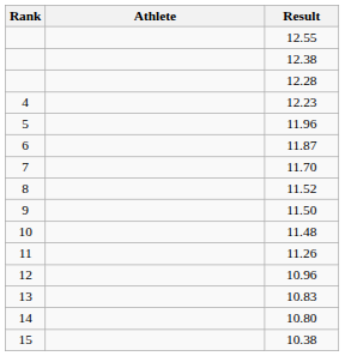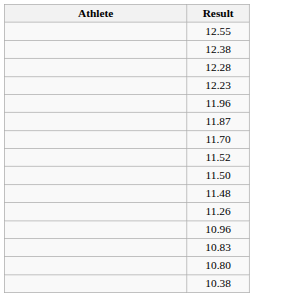 <table class=wikitable style="text-align:center">
 <tr>
-<th width=40>Rank</th>
 <th width=250>Athlete</th>
 <th width=80>Result</th>
 </tr>
 <tr>
-<td></td>
 <td align=left></td>
 <td>12.55</td>
 </tr>
 <tr>
-<td></td>
 <td align=left></td>
 <td>12.38</td>
 </tr>
 <tr>
-<td></td>
 <td align=left></td>
 <td>12.28</td>
 </tr>
 <tr>
-<td>4</td>
 <td align=left></td>
 <td>12.23</td>
 </tr>
 <tr>
-<td>5</td>
 <td align=left></td>
 <td>11.96</td>
 </tr>
 <tr>
-<td>6</td>
 <td align=left></td>
 <td>11.87</td>
 </tr>
 <tr>
-<td>7</td>
 <td align=left></td>
 <td>11.70</td>
 </tr>
 <tr>
-<td>8</td>
 <td align=left></td>
 <td>11.52</td>
 </tr>
 <tr>
-<td>9</td>
 <td align=left></td>
 <td>11.50</td>
 </tr>
 <tr>
-<td>10</td>
 <td align=left></td>
 <td>11.48</td>
 </tr>
 <tr>
-<td>11</td>
 <td align=left></td>
 <td>11.26</td>
 </tr>
 <tr>
-<td>12</td>
 <td align=left></td>
 <td>10.96</td>
 </tr>
 <tr>
-<td>13</td>
 <td align=left></td>
 <td>10.83</td>
 </tr>
 <tr>
-<td>14</td>
 <td align=left></td>
 <td>10.80</td>
 </tr>
 <tr>
-<td>15</td>
 <td align=left></td>
 <td>10.38</td>
 </tr>
 </table>
